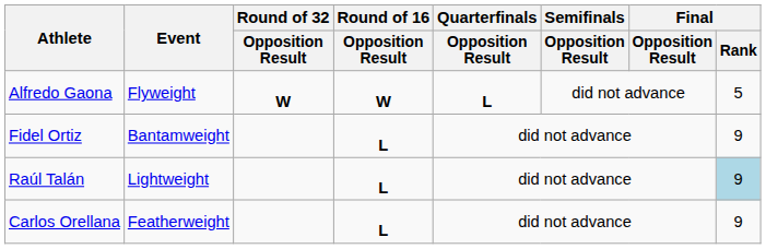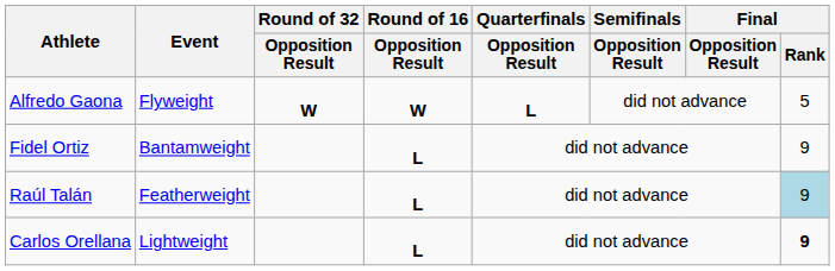 <table class="wikitable" style="font-size:90%">
 <tr>
 <th rowspan="2">Athlete</th>
 <th rowspan="2">Event</th>
 <th>Round of 32</th>
 <th>Round of 16</th>
 <th>Quarterfinals</th>
 <th>Semifinals</th>
 <th colspan=2>Final</th>
 </tr>
 <tr style="font-size:95%">
 <th>Opposition<br>Result</th>
 <th>Opposition<br>Result</th>
 <th>Opposition<br>Result</th>
 <th>Opposition<br>Result</th>
 <th>Opposition<br>Result</th>
 <th>Rank</th>
 </tr>
 <tr align=center>
 <td align=left><a href='#'>Alfredo Gaona</a></td>
 <td align=left><a href='#'>Flyweight</a></td>
 <td><br><strong>W</strong></td>
 <td><br><strong>W</strong></td>
 <td><br><strong>L</strong></td>
 <td colspan=2>did not advance</td>
 <td>5</td>
 </tr>
 <tr align=center>
 <td align=left><a href='#'>Fidel Ortiz</a></td>
 <td align=left><a href='#'>Bantamweight</a></td>
 <td></td>
 <td><br><strong>L</strong></td>
 <td colspan=3>did not advance</td>
 <td>9</td>
 </tr>
 <tr align=center>
 <td align=left><a href='#'>Raúl Talán</a></td>
-<td align=left><a href='#'>Lightweight</a></td>
+<td align=left><a href='#'>Featherweight</a></td>
 <td></td>
 <td><br><strong>L</strong></td>
 <td colspan=3>did not advance</td>
 <td style="background: lightblue;">9</td>
 </tr>
 <tr align=center>
 <td align=left><a href='#'>Carlos Orellana</a></td>
-<td align=left><a href='#'>Featherweight</a></td>
+<td align=left><a href='#'>Lightweight</a></td>
 <td></td>
 <td><br><strong>L</strong></td>
 <td colspan=3>did not advance</td>
-<td>9</td>
+<td><strong>9</strong></td>
 </tr>
 </table>
